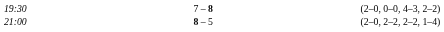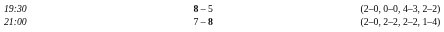 <table style="text-align:center">
 <tr>
 <th width=100></th>
 <th width=200></th>
 <th width=100></th>
 <th width=200></th>
 </tr>
 <tr>
 <td><em>19:30</em></td>
 <td align=right></td>
-<td>7 – <strong>8</strong></td>
+<td><strong>8</strong> –  5</td>
 <td align=left><strong></strong></td>
 <td>(2–0, 0–0, 4–3, 2–2)</td>
 </tr>
 <tr>
 <td><em>21:00</em></td>
 <td align=right><strong></strong></td>
-<td><strong>8</strong> –  5</td>
+<td>7 – <strong>8</strong></td>
 <td align=left></td>
 <td>(2–0, 2–2, 2–2, 1–4)</td>
 </tr>
 </table>
